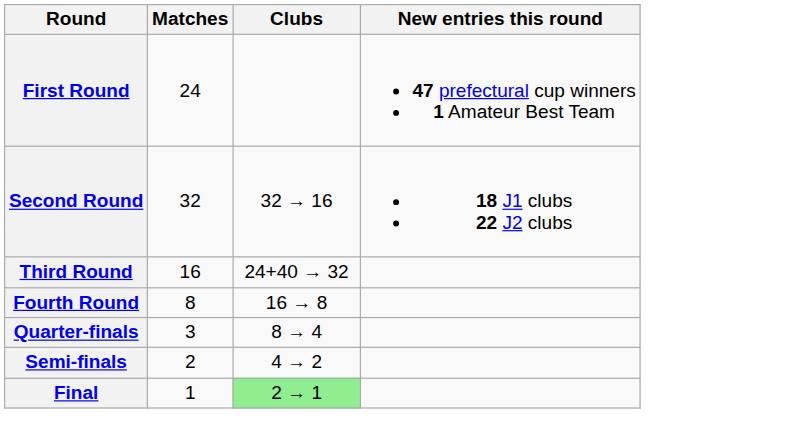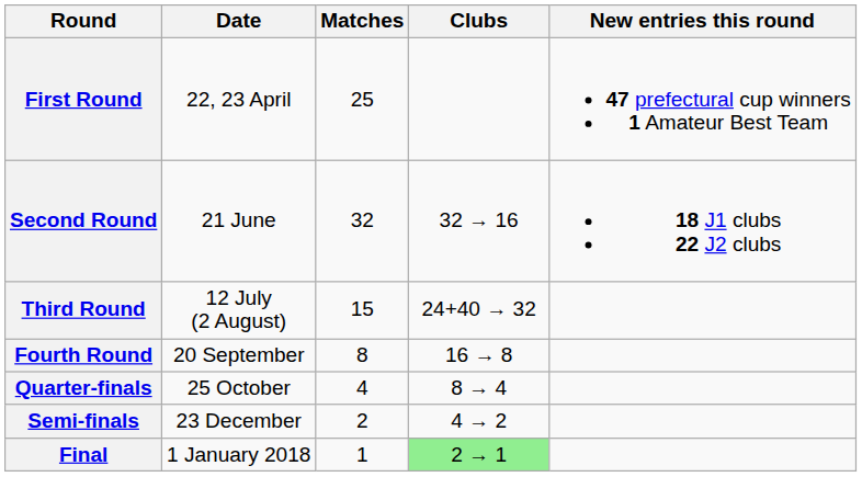 <table class="wikitable" style="text-align: center">
 <tr>
 <th>Round</th>
+<th>Date</th>
 <th>Matches</th>
 <th style="width:100px;">Clubs</th>
 <th>New entries this round</th>
 </tr>
 <tr>
 <th><a href='#'>First Round</a></th>
-<td>24</td>
+<td>22, 23 April</td>
+<td>25</td>
 <td></td>
 <td><br><ul><li><strong>47</strong> <a href='#'>prefectural</a> cup winners</li><li><strong>1</strong> Amateur Best Team</li></ul></td>
 </tr>
 <tr>
 <th><a href='#'>Second Round</a></th>
+<td>21 June</td>
 <td>32</td>
 <td>32 → 16</td>
 <td><br><ul><li><strong>18</strong> <a href='#'>J1</a> clubs</li><li><strong>22</strong> <a href='#'>J2</a> clubs</li></ul></td>
 </tr>
 <tr>
 <th><a href='#'>Third Round</a></th>
-<td>16</td>
+<td>12 July<br>(2 August)</td>
+<td>15</td>
 <td>24+40 → 32</td>
 <td></td>
 </tr>
 <tr>
 <th><a href='#'>Fourth Round</a></th>
+<td>20 September</td>
 <td>8</td>
 <td>16 → 8</td>
 <td></td>
 </tr>
 <tr>
 <th><a href='#'>Quarter-finals</a></th>
-<td>3</td>
+<td>25 October</td>
+<td>4</td>
 <td>8 → 4</td>
 <td></td>
 </tr>
 <tr>
 <th><a href='#'>Semi-finals</a></th>
+<td>23 December</td>
 <td>2</td>
 <td>4 → 2</td>
 <td></td>
 </tr>
 <tr>
 <th><a href='#'>Final</a></th>
+<td>1 January 2018</td>
 <td>1</td>
 <td style="background: lightgreen;">2 → 1</td>
 <td></td>
 </tr>
 </table>
